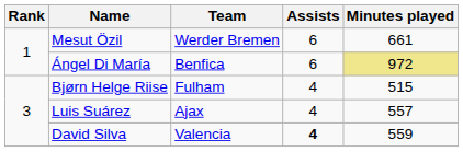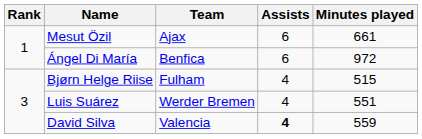 <table class="wikitable" style="text-align:center">
 <tr>
 <th>Rank</th>
 <th>Name</th>
 <th>Team</th>
 <th>Assists</th>
 <th>Minutes played</th>
 </tr>
 <tr>
 <td rowspan=2>1</td>
 <td align="left"> <a href='#'>Mesut Özil</a></td>
-<td align="left"> <a href='#'>Werder Bremen</a></td>
+<td align="left"> <a href='#'>Ajax</a></td>
 <td>6</td>
 <td>661</td>
 </tr>
 <tr>
 <td align="left"> <a href='#'>Ángel Di María</a></td>
 <td align="left"> <a href='#'>Benfica</a></td>
 <td>6</td>
-<td style="background: khaki;">972</td>
+<td>972</td>
 </tr>
 <tr>
 <td rowspan=3>3</td>
 <td align="left"> <a href='#'>Bjørn Helge Riise</a></td>
 <td align="left"> <a href='#'>Fulham</a></td>
 <td>4</td>
 <td>515</td>
 </tr>
 <tr>
 <td align="left"> <a href='#'>Luis Suárez</a></td>
-<td align="left"> <a href='#'>Ajax</a></td>
+<td align="left"> <a href='#'>Werder Bremen</a></td>
 <td>4</td>
-<td>557</td>
+<td>551</td>
 </tr>
 <tr>
 <td align="left"> <a href='#'>David Silva</a></td>
 <td align="left"> <a href='#'>Valencia</a></td>
 <td><strong>4</strong></td>
 <td>559</td>
 </tr>
 </table>
